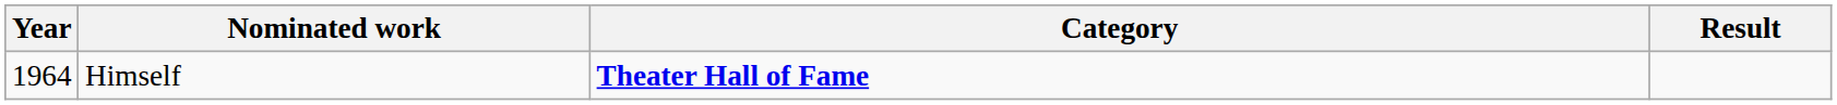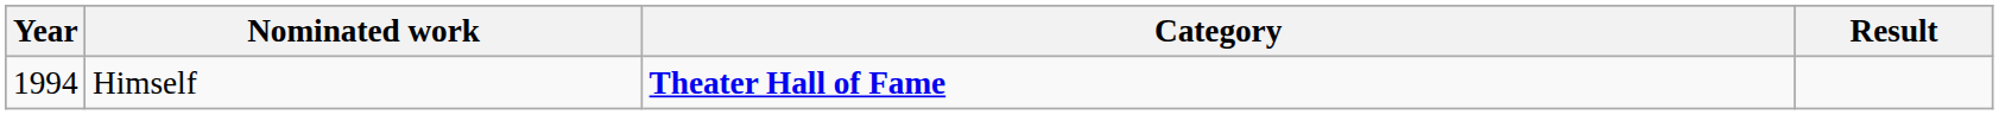 <table class=wikitable>
 <tr>
 <th width=4%>Year</th>
 <th width=28%>Nominated work</th>
 <th width=58%>Category</th>
 <th width=10%>Result</th>
 </tr>
 <tr>
-<td>1964</td>
+<td>1994</td>
 <td>Himself</td>
 <td><strong><a href='#'>Theater Hall of Fame</a></strong></td>
 <td></td>
 </tr>
 </table>
